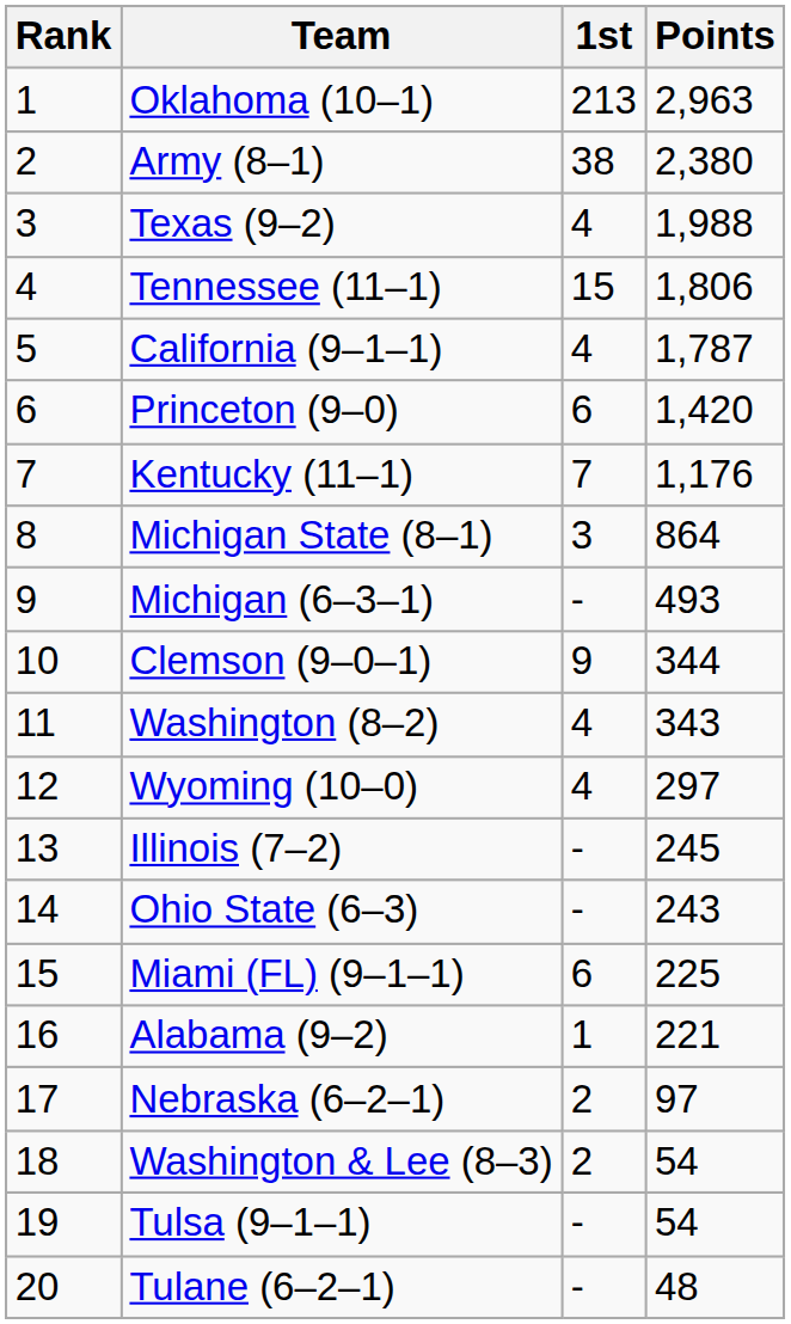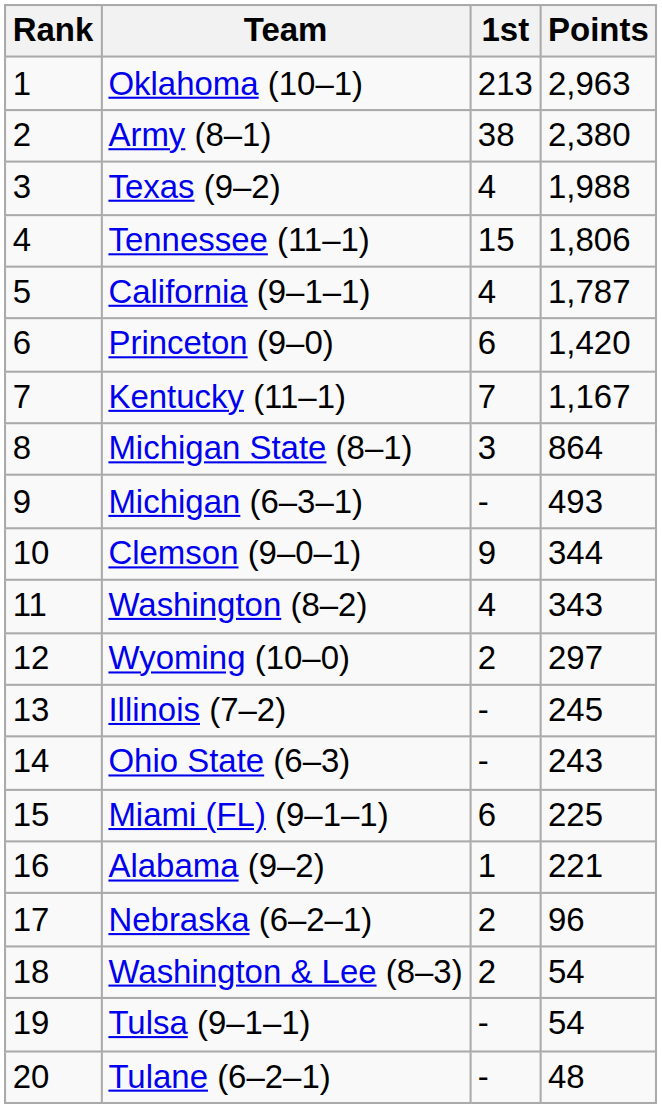 <table class="wikitable">
 <tr>
 <th>Rank</th>
 <th>Team</th>
 <th>1st</th>
 <th>Points</th>
 </tr>
 <tr>
 <td>1</td>
 <td><a href='#'>Oklahoma</a> (10–1)</td>
 <td>213</td>
 <td>2,963</td>
 </tr>
 <tr>
 <td>2</td>
 <td><a href='#'>Army</a> (8–1)</td>
 <td>38</td>
 <td>2,380</td>
 </tr>
 <tr>
 <td>3</td>
 <td><a href='#'>Texas</a> (9–2)</td>
 <td>4</td>
 <td>1,988</td>
 </tr>
 <tr>
 <td>4</td>
 <td><a href='#'>Tennessee</a> (11–1)</td>
 <td>15</td>
 <td>1,806</td>
 </tr>
 <tr>
 <td>5</td>
 <td><a href='#'>California</a> (9–1–1)</td>
 <td>4</td>
 <td>1,787</td>
 </tr>
 <tr>
 <td>6</td>
 <td><a href='#'>Princeton</a> (9–0)</td>
 <td>6</td>
 <td>1,420</td>
 </tr>
 <tr>
 <td>7</td>
 <td><a href='#'>Kentucky</a> (11–1)</td>
 <td>7</td>
-<td>1,176</td>
+<td>1,167</td>
 </tr>
 <tr>
 <td>8</td>
 <td><a href='#'>Michigan State</a> (8–1)</td>
 <td>3</td>
 <td>864</td>
 </tr>
 <tr>
 <td>9</td>
 <td><a href='#'>Michigan</a> (6–3–1)</td>
 <td>-</td>
 <td>493</td>
 </tr>
 <tr>
 <td>10</td>
 <td><a href='#'>Clemson</a> (9–0–1)</td>
 <td>9</td>
 <td>344</td>
 </tr>
 <tr>
 <td>11</td>
 <td><a href='#'>Washington</a> (8–2)</td>
 <td>4</td>
 <td>343</td>
 </tr>
 <tr>
 <td>12</td>
 <td><a href='#'>Wyoming</a> (10–0)</td>
-<td>4</td>
+<td>2</td>
 <td>297</td>
 </tr>
 <tr>
 <td>13</td>
 <td><a href='#'>Illinois</a> (7–2)</td>
 <td>-</td>
 <td>245</td>
 </tr>
 <tr>
 <td>14</td>
 <td><a href='#'>Ohio State</a> (6–3)</td>
 <td>-</td>
 <td>243</td>
 </tr>
 <tr>
 <td>15</td>
 <td><a href='#'>Miami (FL)</a> (9–1–1)</td>
 <td>6</td>
 <td>225</td>
 </tr>
 <tr>
 <td>16</td>
 <td><a href='#'>Alabama</a> (9–2)</td>
 <td>1</td>
 <td>221</td>
 </tr>
 <tr>
 <td>17</td>
 <td><a href='#'>Nebraska</a> (6–2–1)</td>
 <td>2</td>
-<td>97</td>
+<td>96</td>
 </tr>
 <tr>
 <td>18</td>
 <td><a href='#'>Washington & Lee</a> (8–3)</td>
 <td>2</td>
 <td>54</td>
 </tr>
 <tr>
 <td>19</td>
 <td><a href='#'>Tulsa</a> (9–1–1)</td>
 <td>-</td>
 <td>54</td>
 </tr>
 <tr>
 <td>20</td>
 <td><a href='#'>Tulane</a> (6–2–1)</td>
 <td>-</td>
 <td>48</td>
 </tr>
 </table>
